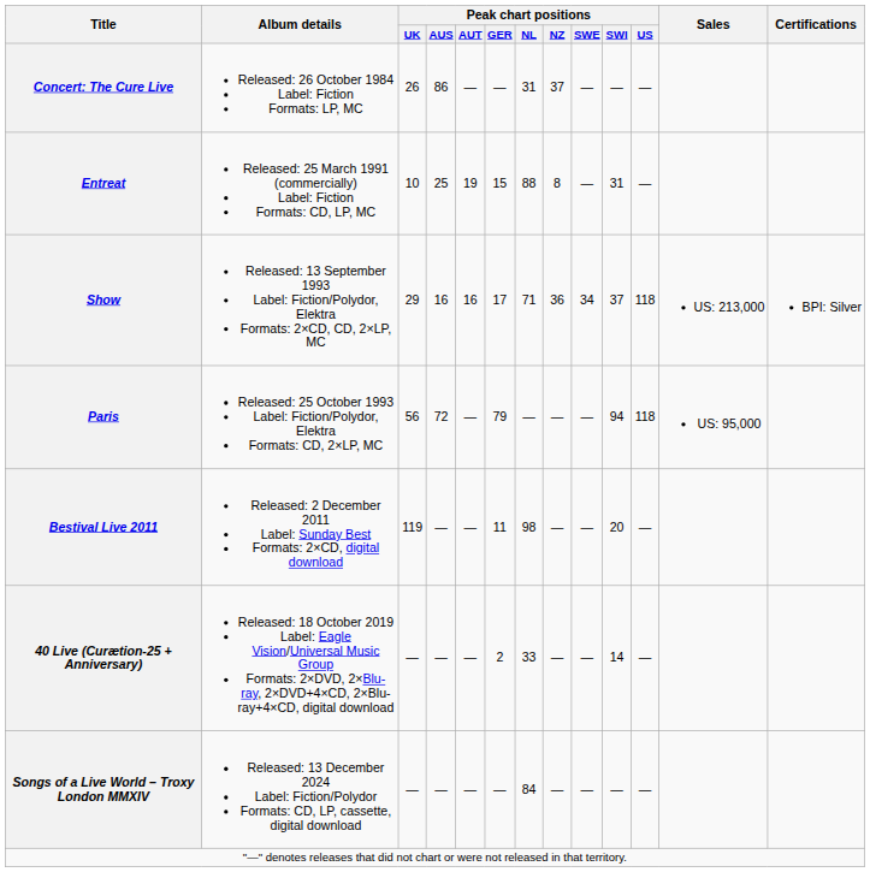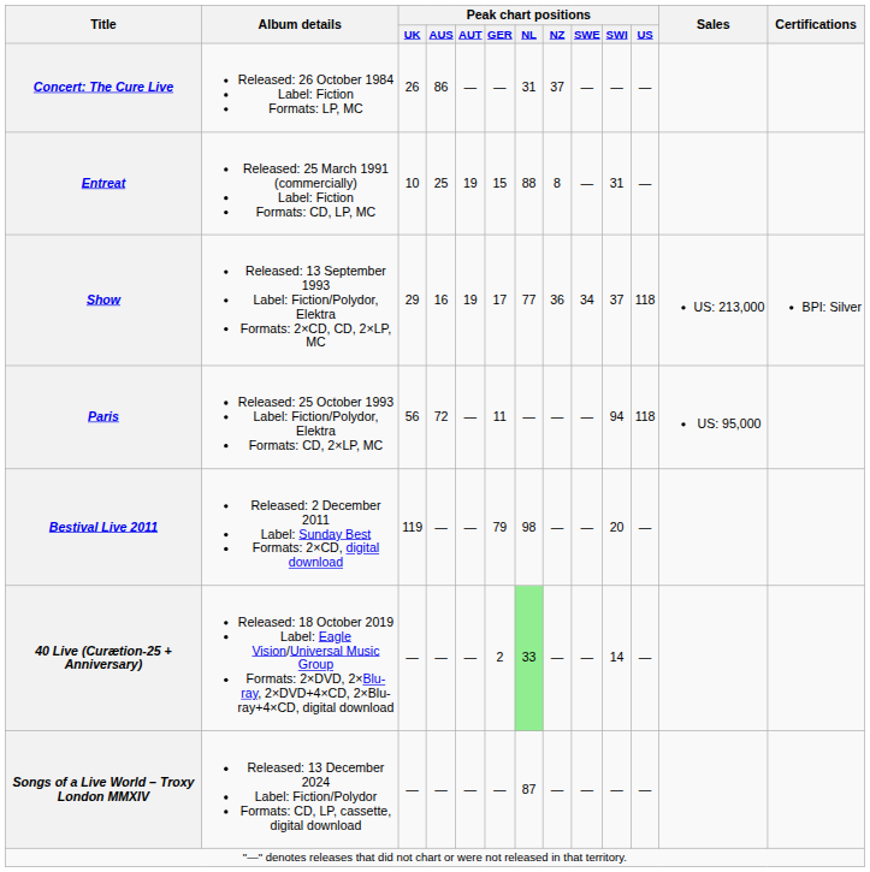 <table class="wikitable plainrowheaders" style="text-align:center;">
 <tr>
 <th rowspan="2" scope="col" style="width:15em;">Title</th>
 <th rowspan="2" scope="col" style="width:15em;">Album details</th>
 <th colspan="9">Peak chart positions</th>
 <th rowspan="2">Sales</th>
 <th rowspan="2">Certifications</th>
 </tr>
 <tr>
 <th scope="col" style="width:2em;font-size:90%;"><a href='#'>UK</a><br></th>
 <th scope="col" style="width:2em;font-size:90%;"><a href='#'>AUS</a><br></th>
 <th scope="col" style="width:2em;font-size:90%;"><a href='#'>AUT</a><br></th>
 <th scope="col" style="width:2em;font-size:90%;"><a href='#'>GER</a><br></th>
 <th scope="col" style="width:2em;font-size:90%;"><a href='#'>NL</a><br></th>
 <th scope="col" style="width:2em;font-size:90%;"><a href='#'>NZ</a><br></th>
 <th scope="col" style="width:2em;font-size:90%;"><a href='#'>SWE</a><br></th>
 <th scope="col" style="width:2em;font-size:90%;"><a href='#'>SWI</a><br></th>
 <th scope="col" style="width:2em;font-size:90%;"><a href='#'>US</a><br></th>
 </tr>
 <tr>
 <th scope="row"><em><a href='#'>Concert: The Cure Live</a></em></th>
 <td><br><ul><li>Released: 26 October 1984</li><li>Label: Fiction</li><li>Formats: LP, MC</li></ul></td>
 <td>26</td>
 <td>86</td>
 <td>—</td>
 <td>—</td>
 <td>31</td>
 <td>37</td>
 <td>—</td>
 <td>—</td>
 <td>—</td>
 <td></td>
 <td></td>
 </tr>
 <tr>
 <th scope="row"><em><a href='#'>Entreat</a></em></th>
 <td><br><ul><li>Released: 25 March 1991 (commercially)</li><li>Label: Fiction</li><li>Formats: CD, LP, MC</li></ul></td>
 <td>10</td>
 <td>25</td>
 <td>19</td>
 <td>15</td>
 <td>88</td>
 <td>8</td>
 <td>—</td>
 <td>31</td>
 <td>—</td>
 <td></td>
 <td></td>
 </tr>
 <tr>
 <th scope="row"><em><a href='#'>Show</a></em></th>
 <td><br><ul><li>Released: 13 September 1993</li><li>Label: Fiction/Polydor, Elektra</li><li>Formats: 2×CD, CD, 2×LP, MC</li></ul></td>
 <td>29</td>
 <td>16</td>
-<td>16</td>
+<td>19</td>
 <td>17</td>
-<td>71</td>
+<td>77</td>
 <td>36</td>
 <td>34</td>
 <td>37</td>
 <td>118</td>
 <td><br><ul><li>US: 213,000</li></ul></td>
 <td><br><ul><li>BPI: Silver</li></ul></td>
 </tr>
 <tr>
 <th scope="row"><em><a href='#'>Paris</a></em></th>
 <td><br><ul><li>Released: 25 October 1993</li><li>Label: Fiction/Polydor, Elektra</li><li>Formats: CD, 2×LP, MC</li></ul></td>
 <td>56</td>
 <td>72</td>
 <td>—</td>
-<td>79</td>
+<td>11</td>
 <td>—</td>
 <td>—</td>
 <td>—</td>
 <td>94</td>
 <td>118</td>
 <td><br><ul><li>US: 95,000</li></ul></td>
 <td></td>
 </tr>
 <tr>
 <th scope="row"><em><a href='#'>Bestival Live 2011</a></em></th>
 <td><br><ul><li>Released: 2 December 2011</li><li>Label: <a href='#'>Sunday Best</a></li><li>Formats: 2×CD, <a href='#'>digital download</a></li></ul></td>
 <td>119</td>
 <td>—</td>
 <td>—</td>
-<td>11</td>
+<td>79</td>
 <td>98</td>
 <td>—</td>
 <td>—</td>
 <td>20</td>
 <td>—</td>
 <td></td>
 <td></td>
 </tr>
 <tr>
 <th scope="row"><em>40 Live (Curætion-25 + Anniversary)</em></th>
 <td><br><ul><li>Released: 18 October 2019</li><li>Label: <a href='#'>Eagle Vision</a>/<a href='#'>Universal Music Group</a></li><li>Formats: 2×DVD, 2×<a href='#'>Blu-ray</a>, 2×DVD+4×CD, 2×Blu-ray+4×CD, digital download</li></ul></td>
 <td>—</td>
 <td>—</td>
 <td>—</td>
 <td>2</td>
-<td>33</td>
+<td style="background: lightgreen;">33</td>
 <td>—</td>
 <td>—</td>
 <td>14</td>
 <td>—</td>
 <td></td>
 <td></td>
 </tr>
 <tr>
 <th scope="row"><em>Songs of a Live World – Troxy London MMXIV</em></th>
 <td><br><ul><li>Released: 13 December 2024</li><li>Label: Fiction/Polydor</li><li>Formats: CD, LP, cassette, digital download</li></ul></td>
 <td>—</td>
 <td>—</td>
 <td>—</td>
 <td>—</td>
-<td>84</td>
+<td>87</td>
 <td>—</td>
 <td>—</td>
 <td>—</td>
 <td>—</td>
 <td></td>
 <td></td>
 </tr>
 <tr>
 <td colspan="13" style="font-size:90%">"—" denotes releases that did not chart or were not released in that territory.</td>
 </tr>
 </table>
